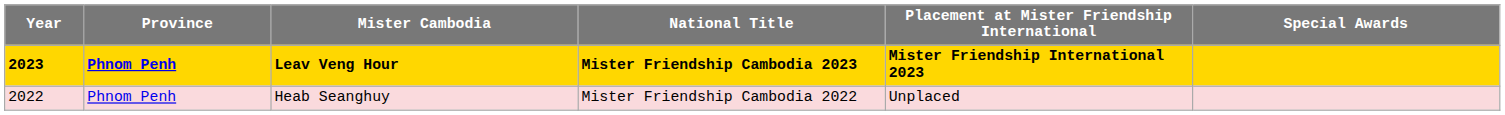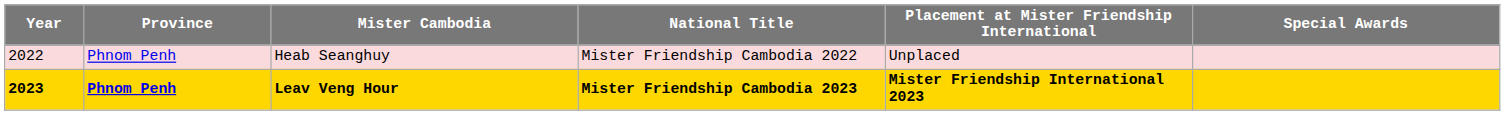 <table class="wikitable " style="font-size: 95%;">
 <tr>
 <th width="60" style="background-color:#787878;color:#FFFFFF;">Year</th>
 <th width="150" style="background-color:#787878;color:#FFFFFF;">Province</th>
 <th width="250" style="background-color:#787878;color:#FFFFFF;">Mister Cambodia</th>
 <th width="250" style="background-color:#787878;color:#FFFFFF;">National Title</th>
 <th width="250" style="background-color:#787878;color:#FFFFFF;">Placement at Mister Friendship International</th>
 <th width="250" style="background-color:#787878;color:#FFFFFF;">Special Awards</th>
 </tr>
+<tr style="background-color:#FADADD; ">
+<td>2022</td>
+<td><a href='#'>Phnom Penh</a></td>
+<td>Heab Seanghuy</td>
+<td>Mister Friendship Cambodia 2022</td>
+<td>Unplaced</td>
+<td style="background:;"></td>
+</tr>
 <tr style="background-color:gold; ">
 <td><strong>2023</strong></td>
 <td><strong><a href='#'>Phnom Penh</a></strong></td>
 <td><strong>Leav Veng Hour</strong></td>
 <td><strong>Mister Friendship Cambodia 2023</strong></td>
 <td><strong>Mister Friendship International 2023</strong></td>
 <td style="background:;"></td>
 </tr>
-<tr style="background-color:#FADADD; ">
-<td>2022</td>
-<td><a href='#'>Phnom Penh</a></td>
-<td>Heab Seanghuy</td>
-<td>Mister Friendship Cambodia 2022</td>
-<td>Unplaced</td>
-<td style="background:;"></td>
-</tr>
 </table>
